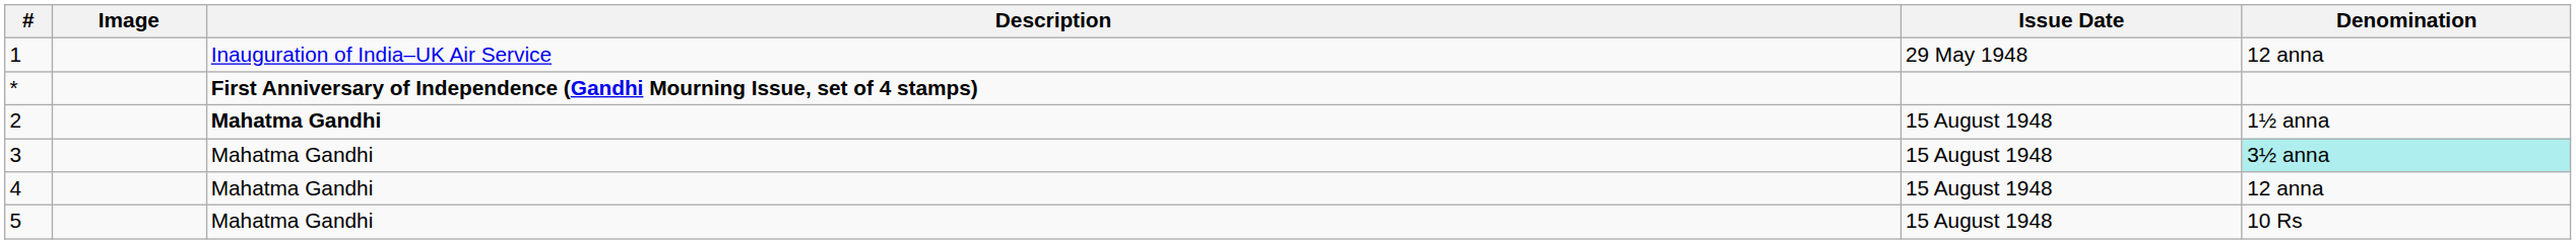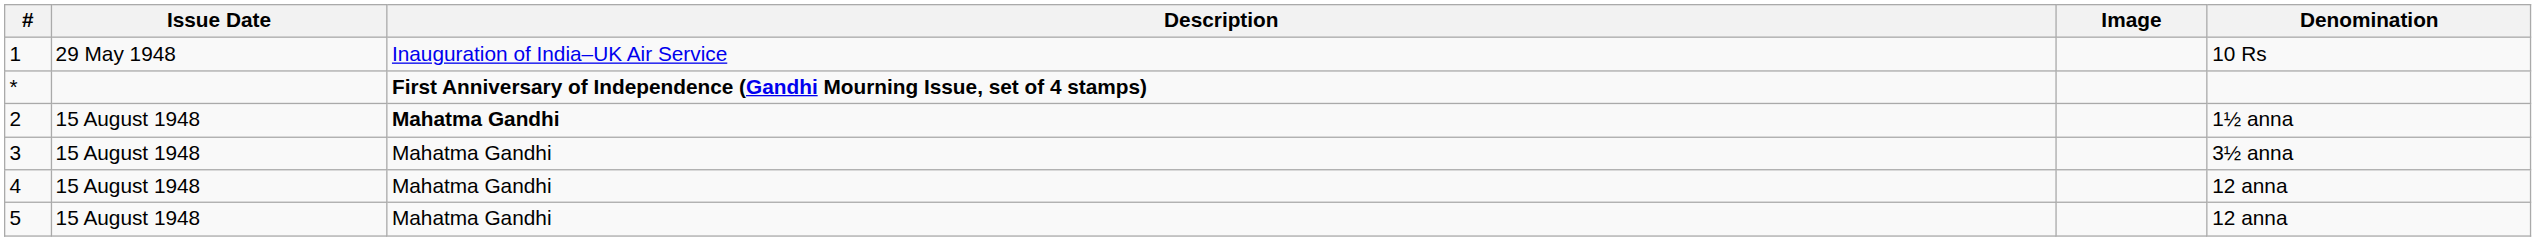 <table class = "wikitable"  style = "text-align:justify" width = "98%">
 <tr>
 <th>#</th>
+<th>Issue Date</th>
+<th>Description</th>
 <th>Image</th>
-<th>Description</th>
-<th>Issue Date</th>
 <th>Denomination</th>
 </tr>
 <tr>
 <td>1</td>
+<td>29 May 1948</td>
+<td><a href='#'>Inauguration of India–UK Air Service</a></td>
 <td></td>
-<td><a href='#'>Inauguration of India–UK Air Service</a></td>
-<td>29 May 1948</td>
-<td>12 anna</td>
+<td>10 Rs</td>
 </tr>
 <tr>
 <td>*</td>
 <td></td>
 <td><strong>First Anniversary of Independence (<a href='#'>Gandhi</a> Mourning Issue, set of 4 stamps)</strong></td>
 <td></td>
 <td></td>
 </tr>
 <tr>
 <td>2</td>
+<td>15 August 1948</td>
+<td><strong>Mahatma Gandhi</strong></td>
 <td></td>
-<td><strong>Mahatma Gandhi</strong></td>
-<td>15 August 1948</td>
 <td>1½ anna</td>
 </tr>
 <tr>
 <td>3</td>
+<td>15 August 1948</td>
+<td>Mahatma Gandhi</td>
 <td></td>
-<td>Mahatma Gandhi</td>
-<td>15 August 1948</td>
-<td style="background: paleturquoise;">3½ anna</td>
+<td>3½ anna</td>
 </tr>
 <tr>
 <td>4</td>
+<td>15 August 1948</td>
+<td>Mahatma Gandhi</td>
 <td></td>
-<td>Mahatma Gandhi</td>
-<td>15 August 1948</td>
 <td>12 anna</td>
 </tr>
 <tr>
 <td>5</td>
+<td>15 August 1948</td>
+<td>Mahatma Gandhi</td>
 <td></td>
-<td>Mahatma Gandhi</td>
-<td>15 August 1948</td>
-<td>10 Rs</td>
+<td>12 anna</td>
 </tr>
 </table>
